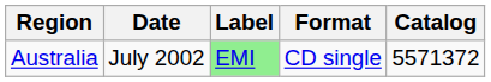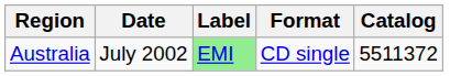 <table class="wikitable">
 <tr>
 <th>Region</th>
 <th>Date</th>
 <th>Label</th>
 <th>Format</th>
 <th>Catalog</th>
 </tr>
 <tr>
 <td><a href='#'>Australia</a></td>
 <td>July 2002</td>
 <td style="background: lightgreen;"><a href='#'>EMI</a></td>
 <td><a href='#'>CD single</a></td>
-<td>5571372</td>
+<td>5511372</td>
 </tr>
 </table>
